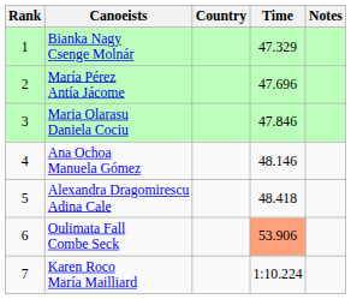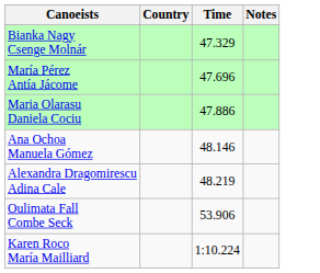 <table class="wikitable" style="text-align:center">
 <tr>
-<th>Rank</th>
 <th>Canoeists</th>
 <th>Country</th>
 <th>Time</th>
 <th>Notes</th>
 </tr>
 <tr bgcolor=bbffbb>
-<td>1</td>
 <td align="left"><a href='#'>Bianka Nagy</a><br><a href='#'>Csenge Molnár</a></td>
 <td align="left"></td>
 <td>47.329</td>
 <td></td>
 </tr>
 <tr bgcolor=bbffbb>
-<td>2</td>
 <td align="left"><a href='#'>María Pérez</a><br><a href='#'>Antía Jácome</a></td>
 <td align="left"></td>
 <td>47.696</td>
 <td></td>
 </tr>
 <tr bgcolor=bbffbb>
-<td>3</td>
 <td align="left"><a href='#'>Maria Olarasu</a><br><a href='#'>Daniela Cociu</a></td>
 <td align="left"></td>
-<td>47.846</td>
+<td>47.886</td>
 <td></td>
 </tr>
 <tr>
-<td>4</td>
 <td align="left"><a href='#'>Ana Ochoa</a><br><a href='#'>Manuela Gómez</a></td>
 <td align="left"></td>
 <td>48.146</td>
 <td></td>
 </tr>
 <tr>
-<td>5</td>
 <td align="left"><a href='#'>Alexandra Dragomirescu</a><br><a href='#'>Adina Cale</a></td>
 <td align="left"></td>
-<td>48.418</td>
+<td>48.219</td>
 <td></td>
 </tr>
 <tr>
-<td>6</td>
 <td align="left"><a href='#'>Oulimata Fall</a><br><a href='#'>Combe Seck</a></td>
 <td align="left"></td>
-<td style="background: lightsalmon;">53.906</td>
+<td>53.906</td>
 <td></td>
 </tr>
 <tr>
-<td>7</td>
 <td align="left"><a href='#'>Karen Roco</a><br><a href='#'>María Mailliard</a></td>
 <td align="left"></td>
 <td>1:10.224</td>
 <td></td>
 </tr>
 </table>
